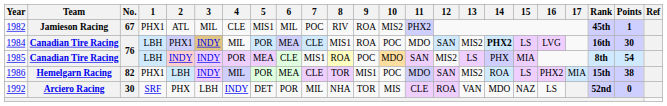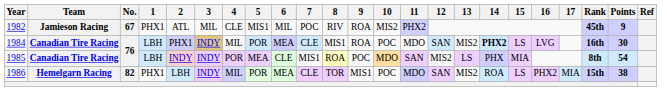 <table class="wikitable" style="text-align:center; font-size:85%">
 <tr>
 <th>Year</th>
 <th>Team</th>
 <th>No.</th>
 <th>1</th>
 <th>2</th>
 <th>3</th>
 <th>4</th>
 <th>5</th>
 <th>6</th>
 <th>7</th>
 <th>8</th>
 <th>9</th>
 <th>10</th>
 <th>11</th>
 <th>12</th>
 <th>13</th>
 <th>14</th>
 <th>15</th>
 <th>16</th>
 <th>17</th>
 <th>Rank</th>
 <th>Points</th>
 <th>Ref</th>
 </tr>
 <tr>
 <td><a href='#'>1982</a></td>
 <th nowrap>Jamieson Racing</th>
 <th>67</th>
 <td>PHX1</td>
 <td>ATL</td>
 <td>MIL</td>
 <td>CLE</td>
 <td>MIS1</td>
 <td>MIL</td>
 <td>POC</td>
 <td>RIV</td>
 <td>ROA</td>
 <td>MIS2</td>
 <td style="background:#CFCFFF;">PHX2<br></td>
 <td colspan=6></td>
 <td style="background:#CFCFFF;"><strong>45th</strong></td>
-<td style="background:#CFCFFF;"><strong>1</strong></td>
+<td style="background:#CFCFFF;"><strong>9</strong></td>
 <th></th>
 </tr>
 <tr>
 <td><a href='#'>1984</a></td>
 <th nowrap><a href='#'>Canadian Tire Racing</a></th>
 <th rowspan=2>76</th>
 <td style="background:#CFEAFF;">LBH<br></td>
 <td style="background:#CFCFFF;">PHX1<br></td>
 <td style="background:#dfc484;"><a href='#'>INDY</a><br></td>
 <td>MIL</td>
 <td style="background:#CFEAFF;">POR<br></td>
 <td style="background:#CFCFFF;">MEA<br></td>
 <td style="background:#CFEAFF;">CLE<br></td>
 <td>MIS1</td>
 <td>ROA</td>
 <td>POC</td>
 <td>MDO</td>
 <td style="background:#CFEAFF;">SAN<br></td>
 <td>MIS2</td>
 <td style="background:#CFEAFF;"><strong>PHX2</strong><br></td>
 <td style="background:#EFCFFF;">LS<br></td>
 <td style="background:#EFCFFF;">LVG<br></td>
 <td></td>
 <td style="background:#CFCFFF;"><strong>16th</strong></td>
 <td style="background:#CFCFFF;"><strong>30</strong></td>
 <th></th>
 </tr>
 <tr>
 <td><a href='#'>1985</a></td>
 <th nowrap><a href='#'>Canadian Tire Racing</a></th>
 <td style="background:#CFEAFF;">LBH<br></td>
 <td style="background:#FFCFCF;"><a href='#'>INDY</a><br></td>
 <td style="background:#EFCFFF;"><a href='#'>INDY</a><br></td>
 <td style="background:#EFCFFF;">POR<br></td>
 <td style="background:#EFCFFF;">MEA<br></td>
 <td style="background:#DFFFDF;">CLE<br></td>
 <td>MIS1</td>
 <td style="background:#FFFFBF;">ROA<br></td>
 <td>POC</td>
 <td style="background:#FFDF9F;">MDO<br></td>
 <td style="background:#EFCFFF;">SAN<br></td>
 <td>MIS2</td>
 <td style="background:#EFCFFF;">LS<br></td>
 <td style="background:#CFCFFF;">PHX<br></td>
 <td style="background:#EFCFFF;">MIA<br></td>
 <td colspan=2></td>
 <td style="background:#CFEAFF;"><strong>8th</strong></td>
 <td style="background:#CFEAFF;"><strong>54</strong></td>
 <th></th>
 </tr>
 <tr>
 <td><a href='#'>1986</a></td>
 <th nowrap><a href='#'>Hemelgarn Racing</a></th>
 <th>82</th>
 <td>PHX1</td>
 <td style="background:#CFEAFF;">LBH<br></td>
 <td style="background:#EFCFFF;"><a href='#'>INDY</a><br></td>
 <td style="background:#CFCFFF;">MIL<br></td>
 <td style="background:#DFFFDF;">POR<br></td>
 <td style="background:#DFFFDF;">MEA<br></td>
 <td style="background:#EFCFFF;">CLE<br></td>
 <td style="background:#EFCFFF;">TOR<br></td>
 <td>MIS1</td>
 <td>POC</td>
 <td style="background:#CFCFFF;">MDO<br></td>
 <td style="background:#EFCFFF;">SAN<br></td>
 <td>MIS2</td>
 <td style="background:#CFEAFF;">ROA<br></td>
 <td style="background:#EFCFFF;">LS<br></td>
 <td style="background:#EFCFFF;">PHX2<br></td>
 <td style="background:#CFEAFF;">MIA<br></td>
 <td style="background:#CFCFFF;"><strong>15th</strong></td>
 <td style="background:#CFCFFF;"><strong>38</strong></td>
 <th></th>
 </tr>
 <tr>
-<td><a href='#'>1992</a></td>
-<th nowrap><a href='#'>Arciero Racing</a></th>
-<th>30</th>
-<td><a href='#'>SRF</a></td>
-<td>PHX</td>
-<td>LBH</td>
-<td><a href='#'>INDY</a></td>
-<td>DET</td>
-<td>POR</td>
-<td>MIL</td>
-<td>NHA</td>
-<td>TOR</td>
-<td>MIS</td>
-<td style="background:#EFCFFF;">CLE<br></td>
-<td style="background:#EFCFFF;">ROA<br></td>
-<td>VAN</td>
-<td>MDO</td>
-<td>NAZ</td>
-<td>LS</td>
-<th></th>
-<td style="background:#CFCFFF;"><strong>52nd</strong></td>
-<td style="background:#CFCFFF;"><strong>0</strong></td>
-<th></th>
-</tr>
-<tr>
 <th colspan="22"></th>
 </tr>
 </table>
